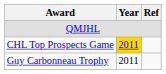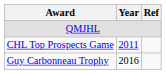 <table class="wikitable">
 <tr>
 <th>Award</th>
 <th>Year</th>
 <th>Ref</th>
 </tr>
 <tr ALIGN="center" bgcolor="#e0e0e0">
 <td colspan="3"><a href='#'>QMJHL</a></td>
 </tr>
 <tr>
 <td><a href='#'>CHL Top Prospects Game</a></td>
-<td style="background: gold;"><a href='#'>2011</a></td>
+<td><a href='#'>2011</a></td>
 <td></td>
 </tr>
 <tr>
 <td><a href='#'>Guy Carbonneau Trophy</a></td>
-<td>2011</td>
+<td>2016</td>
 <td></td>
 </tr>
 </table>
